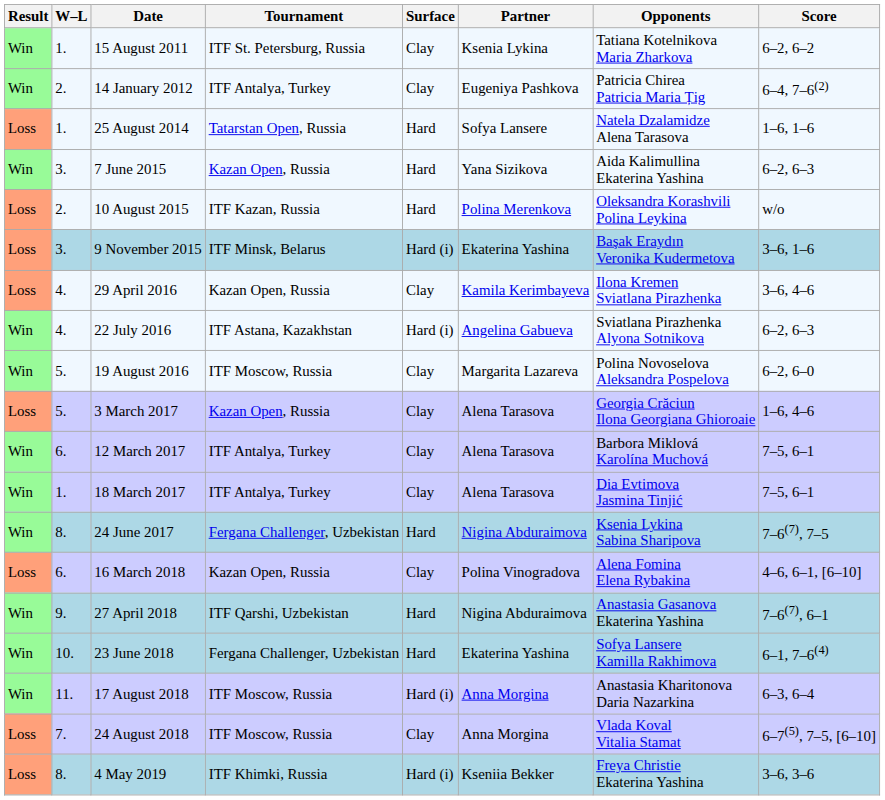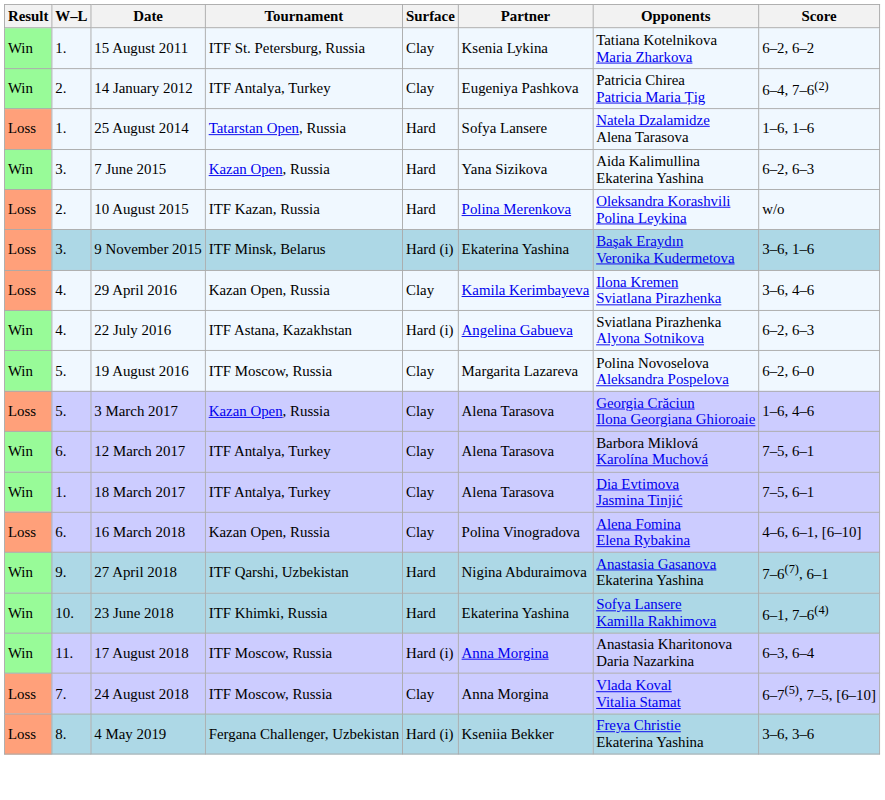 <table class="sortable wikitable">
 <tr>
 <th>Result</th>
 <th class="unsortable">W–L</th>
 <th>Date</th>
 <th>Tournament</th>
 <th>Surface</th>
 <th>Partner</th>
 <th>Opponents</th>
 <th class="unsortable">Score</th>
 </tr>
 <tr style="background:#f0f8ff;">
 <td style="background:#98fb98;">Win</td>
 <td>1.</td>
 <td>15 August 2011</td>
 <td>ITF St. Petersburg, Russia</td>
 <td>Clay</td>
 <td> Ksenia Lykina</td>
 <td> Tatiana Kotelnikova <br>  <a href='#'>Maria Zharkova</a></td>
 <td>6–2, 6–2</td>
 </tr>
 <tr style="background:#f0f8ff;">
 <td style="background:#98fb98;">Win</td>
 <td>2.</td>
 <td>14 January 2012</td>
 <td>ITF Antalya, Turkey</td>
 <td>Clay</td>
 <td> Eugeniya Pashkova</td>
 <td> Patricia Chirea <br>  <a href='#'>Patricia Maria Țig</a></td>
 <td>6–4, 7–6<sup>(2)</sup></td>
 </tr>
 <tr style="background:#f0f8ff;">
 <td style="background:#ffa07a;">Loss</td>
 <td>1.</td>
 <td>25 August 2014</td>
 <td><a href='#'>Tatarstan Open</a>, Russia</td>
 <td>Hard</td>
 <td> Sofya Lansere</td>
 <td> <a href='#'>Natela Dzalamidze</a> <br>  Alena Tarasova</td>
 <td>1–6, 1–6</td>
 </tr>
 <tr style="background:#f0f8ff;">
 <td style="background:#98fb98;">Win</td>
 <td>3.</td>
 <td>7 June 2015</td>
 <td><a href='#'>Kazan Open</a>, Russia</td>
 <td>Hard</td>
 <td> Yana Sizikova</td>
 <td> Aida Kalimullina <br>  Ekaterina Yashina</td>
 <td>6–2, 6–3</td>
 </tr>
 <tr style="background:#f0f8ff;">
 <td style="background:#ffa07a;">Loss</td>
 <td>2.</td>
 <td>10 August 2015</td>
 <td>ITF Kazan, Russia</td>
 <td>Hard</td>
 <td> <a href='#'>Polina Merenkova</a></td>
 <td> <a href='#'>Oleksandra Korashvili</a> <br>  <a href='#'>Polina Leykina</a></td>
 <td>w/o</td>
 </tr>
 <tr style="background:lightblue;">
 <td style="background:#ffa07a;">Loss</td>
 <td>3.</td>
 <td>9 November 2015</td>
 <td>ITF Minsk, Belarus</td>
 <td>Hard (i)</td>
 <td> Ekaterina Yashina</td>
 <td> <a href='#'>Başak Eraydın</a> <br>  <a href='#'>Veronika Kudermetova</a></td>
 <td>3–6, 1–6</td>
 </tr>
 <tr style="background:#f0f8ff;">
 <td style="background:#ffa07a;">Loss</td>
 <td>4.</td>
 <td>29 April 2016</td>
 <td>Kazan Open, Russia</td>
 <td>Clay</td>
 <td> <a href='#'>Kamila Kerimbayeva</a></td>
 <td> <a href='#'>Ilona Kremen</a> <br>  <a href='#'>Sviatlana Pirazhenka</a></td>
 <td>3–6, 4–6</td>
 </tr>
 <tr style="background:#f0f8ff;">
 <td style="background:#98fb98;">Win</td>
 <td>4.</td>
 <td>22 July 2016</td>
 <td>ITF Astana, Kazakhstan</td>
 <td>Hard (i)</td>
 <td> <a href='#'>Angelina Gabueva</a></td>
 <td> Sviatlana Pirazhenka <br>  <a href='#'>Alyona Sotnikova</a></td>
 <td>6–2, 6–3</td>
 </tr>
 <tr style="background:#f0f8ff;">
 <td style="background:#98fb98;">Win</td>
 <td>5.</td>
 <td>19 August 2016</td>
 <td>ITF Moscow, Russia</td>
 <td>Clay</td>
 <td> Margarita Lazareva</td>
 <td> Polina Novoselova <br>  <a href='#'>Aleksandra Pospelova</a></td>
 <td>6–2, 6–0</td>
 </tr>
 <tr style="background:#ccccff;">
 <td style="background:#ffa07a;">Loss</td>
 <td>5.</td>
 <td>3 March 2017</td>
 <td><a href='#'>Kazan Open</a>, Russia</td>
 <td>Clay</td>
 <td> Alena Tarasova</td>
 <td> <a href='#'>Georgia Crăciun</a> <br>  <a href='#'>Ilona Georgiana Ghioroaie</a></td>
 <td>1–6, 4–6</td>
 </tr>
 <tr style="background:#ccccff;">
 <td style="background:#98fb98;">Win</td>
 <td>6.</td>
 <td>12 March 2017</td>
 <td>ITF Antalya, Turkey</td>
 <td>Clay</td>
 <td> Alena Tarasova</td>
 <td> Barbora Miklová <br>  <a href='#'>Karolína Muchová</a></td>
 <td>7–5, 6–1</td>
 </tr>
 <tr style="background:#ccccff;">
 <td style="background:#98fb98;">Win</td>
 <td>1.</td>
 <td>18 March 2017</td>
 <td>ITF Antalya, Turkey</td>
 <td>Clay</td>
 <td> Alena Tarasova</td>
 <td> <a href='#'>Dia Evtimova</a> <br>  <a href='#'>Jasmina Tinjić</a></td>
 <td>7–5, 6–1</td>
 </tr>
-<tr style="background:lightblue;">
-<td style="background:#98fb98;">Win</td>
-<td>8.</td>
-<td>24 June 2017</td>
-<td><a href='#'>Fergana Challenger</a>, Uzbekistan</td>
-<td>Hard</td>
-<td> <a href='#'>Nigina Abduraimova</a></td>
-<td> <a href='#'>Ksenia Lykina</a> <br>  <a href='#'>Sabina Sharipova</a></td>
-<td>7–6<sup>(7)</sup>, 7–5</td>
-</tr>
 <tr style="background:#ccccff;">
 <td style="background:#ffa07a;">Loss</td>
 <td>6.</td>
 <td>16 March 2018</td>
 <td>Kazan Open, Russia</td>
 <td>Clay</td>
 <td> Polina Vinogradova</td>
 <td> <a href='#'>Alena Fomina</a> <br>  <a href='#'>Elena Rybakina</a></td>
 <td>4–6, 6–1, [6–10]</td>
 </tr>
 <tr style="background:lightblue;">
 <td style="background:#98fb98;">Win</td>
 <td>9.</td>
 <td>27 April 2018</td>
 <td>ITF Qarshi, Uzbekistan</td>
 <td>Hard</td>
 <td> Nigina Abduraimova</td>
 <td> <a href='#'>Anastasia Gasanova</a> <br>  Ekaterina Yashina</td>
 <td>7–6<sup>(7)</sup>, 6–1</td>
 </tr>
 <tr style="background:lightblue;">
 <td style="background:#98fb98;">Win</td>
 <td>10.</td>
 <td>23 June 2018</td>
-<td>Fergana Challenger, Uzbekistan</td>
+<td>ITF Khimki, Russia</td>
 <td>Hard</td>
 <td> Ekaterina Yashina</td>
 <td> <a href='#'>Sofya Lansere</a> <br>  <a href='#'>Kamilla Rakhimova</a></td>
 <td>6–1, 7–6<sup>(4)</sup></td>
 </tr>
 <tr style="background:#ccccff;">
 <td style="background:#98fb98;">Win</td>
 <td>11.</td>
 <td>17 August 2018</td>
 <td>ITF Moscow, Russia</td>
 <td>Hard (i)</td>
 <td> <a href='#'>Anna Morgina</a></td>
 <td> Anastasia Kharitonova <br>  Daria Nazarkina</td>
 <td>6–3, 6–4</td>
 </tr>
 <tr style="background:#ccccff;">
 <td style="background:#ffa07a;">Loss</td>
 <td>7.</td>
 <td>24 August 2018</td>
 <td>ITF Moscow, Russia</td>
 <td>Clay</td>
 <td> Anna Morgina</td>
 <td> <a href='#'>Vlada Koval</a> <br>  <a href='#'>Vitalia Stamat</a></td>
 <td>6–7<sup>(5)</sup>, 7–5, [6–10]</td>
 </tr>
 <tr style="background:lightblue;">
 <td style="background:#ffa07a;">Loss</td>
 <td>8.</td>
 <td>4 May 2019</td>
-<td>ITF Khimki, Russia</td>
+<td>Fergana Challenger, Uzbekistan</td>
 <td>Hard (i)</td>
 <td> Kseniia Bekker</td>
 <td> <a href='#'>Freya Christie</a> <br>  Ekaterina Yashina</td>
 <td>3–6, 3–6</td>
 </tr>
 </table>
